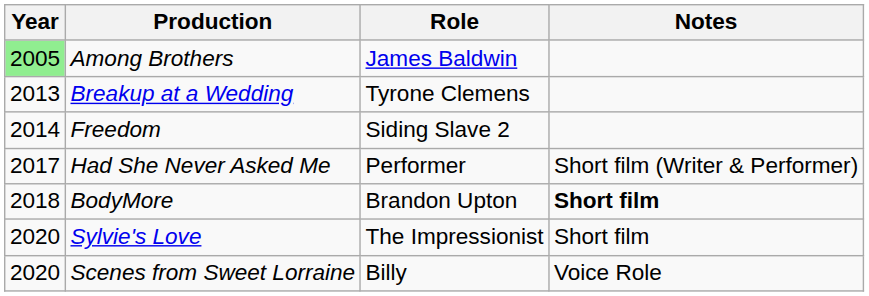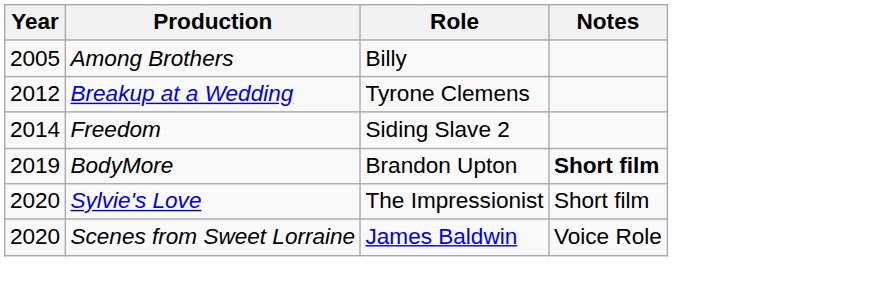 <table class="wikitable sortable">
 <tr>
 <th>Year</th>
 <th>Production</th>
 <th>Role</th>
 <th class="unsortable">Notes</th>
 </tr>
 <tr>
-<td style="background: lightgreen;">2005</td>
+<td>2005</td>
 <td><em>Among Brothers</em></td>
-<td><a href='#'>James Baldwin</a></td>
+<td>Billy</td>
 <td></td>
 </tr>
 <tr>
-<td>2013</td>
+<td>2012</td>
 <td><em><a href='#'>Breakup at a Wedding</a></em></td>
 <td>Tyrone Clemens</td>
 <td></td>
 </tr>
 <tr>
 <td>2014</td>
 <td><em>Freedom</em></td>
 <td>Siding Slave 2</td>
 <td></td>
 </tr>
 <tr>
-<td>2017</td>
-<td><em>Had She Never Asked Me</em></td>
-<td>Performer</td>
-<td>Short film (Writer & Performer)</td>
-</tr>
-<tr>
-<td>2018</td>
+<td>2019</td>
 <td><em>BodyMore</em></td>
 <td>Brandon Upton</td>
 <td><strong>Short film</strong></td>
 </tr>
 <tr>
 <td>2020</td>
 <td><em><a href='#'>Sylvie's Love</a></em></td>
 <td>The Impressionist</td>
 <td>Short film</td>
 </tr>
 <tr>
 <td>2020</td>
 <td><em>Scenes from Sweet Lorraine</em></td>
-<td>Billy</td>
+<td><a href='#'>James Baldwin</a></td>
 <td>Voice Role</td>
 </tr>
 </table>
